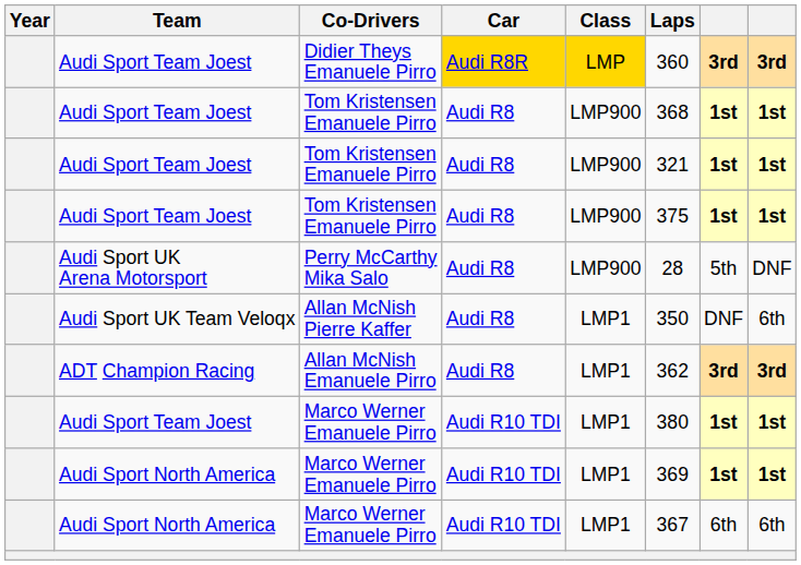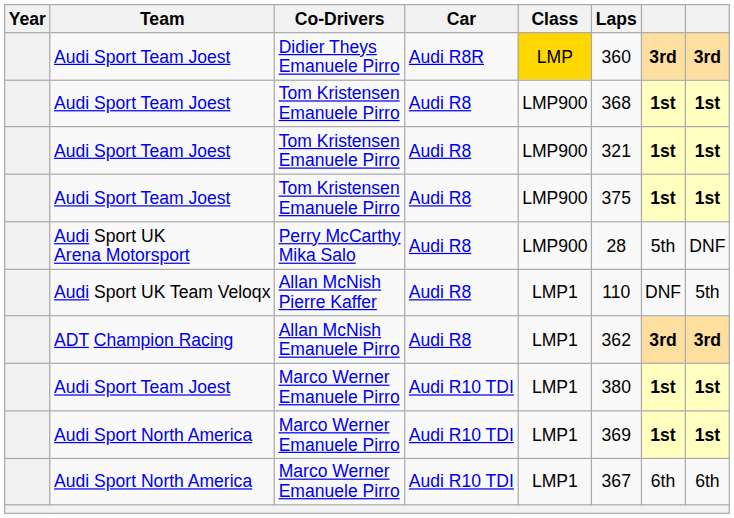 <table class="wikitable" style="text-align:center; font-size:90%">
 <tr>
 <th>Year</th>
 <th>Team</th>
 <th>Co-Drivers</th>
 <th>Car</th>
 <th>Class</th>
 <th>Laps</th>
 <th></th>
 <th></th>
 </tr>
 <tr>
 <th></th>
 <td align="left" nowrap> <a href='#'>Audi Sport Team Joest</a></td>
 <td align="left" nowrap> <a href='#'>Didier Theys</a><br> <a href='#'>Emanuele Pirro</a></td>
-<td align="left" nowrap style="background: gold;"><a href='#'>Audi R8R</a></td>
+<td align="left" nowrap><a href='#'>Audi R8R</a></td>
 <td style="background: gold;">LMP</td>
 <td>360</td>
 <td style="background:#FFDF9F;"><strong>3rd</strong></td>
 <td style="background:#FFDF9F;"><strong>3rd</strong></td>
 </tr>
 <tr>
 <th></th>
 <td align="left" nowrap> <a href='#'>Audi Sport Team Joest</a></td>
 <td align="left" nowrap> <a href='#'>Tom Kristensen</a><br> <a href='#'>Emanuele Pirro</a></td>
 <td align="left" nowrap><a href='#'>Audi R8</a></td>
 <td>LMP900</td>
 <td>368</td>
 <td style="background:#FFFFBF;"><strong>1st</strong></td>
 <td style="background:#FFFFBF;"><strong>1st</strong></td>
 </tr>
 <tr>
 <th></th>
 <td align="left" nowrap> <a href='#'>Audi Sport Team Joest</a></td>
 <td align="left" nowrap> <a href='#'>Tom Kristensen</a><br> <a href='#'>Emanuele Pirro</a></td>
 <td align="left" nowrap><a href='#'>Audi R8</a></td>
 <td>LMP900</td>
 <td>321</td>
 <td style="background:#FFFFBF;"><strong>1st</strong></td>
 <td style="background:#FFFFBF;"><strong>1st</strong></td>
 </tr>
 <tr>
 <th></th>
 <td align="left" nowrap> <a href='#'>Audi Sport Team Joest</a></td>
 <td align="left" nowrap> <a href='#'>Tom Kristensen</a><br> <a href='#'>Emanuele Pirro</a></td>
 <td align="left" nowrap><a href='#'>Audi R8</a></td>
 <td>LMP900</td>
 <td>375</td>
 <td style="background:#FFFFBF;"><strong>1st</strong></td>
 <td style="background:#FFFFBF;"><strong>1st</strong></td>
 </tr>
 <tr>
 <th></th>
 <td align="left" nowrap> <a href='#'>Audi</a> Sport UK<br> <a href='#'>Arena Motorsport</a></td>
 <td align="left" nowrap> <a href='#'>Perry McCarthy</a><br> <a href='#'>Mika Salo</a></td>
 <td align="left" nowrap><a href='#'>Audi R8</a></td>
 <td>LMP900</td>
 <td>28</td>
 <td>5th</td>
 <td>DNF</td>
 </tr>
 <tr>
 <th></th>
 <td align="left" nowrap> <a href='#'>Audi</a> Sport UK Team Veloqx</td>
 <td align="left" nowrap> <a href='#'>Allan McNish</a><br> <a href='#'>Pierre Kaffer</a></td>
 <td align="left" nowrap><a href='#'>Audi R8</a></td>
 <td>LMP1</td>
-<td>350</td>
+<td>110</td>
 <td>DNF</td>
-<td>6th</td>
+<td>5th</td>
 </tr>
 <tr>
 <th></th>
 <td align="left" nowrap> <a href='#'>ADT</a> <a href='#'>Champion Racing</a></td>
 <td align="left" nowrap> <a href='#'>Allan McNish</a><br> <a href='#'>Emanuele Pirro</a></td>
 <td align="left" nowrap><a href='#'>Audi R8</a></td>
 <td>LMP1</td>
 <td>362</td>
 <td style="background:#FFDF9F;"><strong>3rd</strong></td>
 <td style="background:#FFDF9F;"><strong>3rd</strong></td>
 </tr>
 <tr>
 <th></th>
 <td align="left" nowrap> <a href='#'>Audi Sport Team Joest</a></td>
 <td align="left" nowrap> <a href='#'>Marco Werner</a><br> <a href='#'>Emanuele Pirro</a></td>
 <td align="left" nowrap><a href='#'>Audi R10 TDI</a></td>
 <td>LMP1</td>
 <td>380</td>
 <td style="background:#FFFFBF;"><strong>1st</strong></td>
 <td style="background:#FFFFBF;"><strong>1st</strong></td>
 </tr>
 <tr>
 <th></th>
 <td align="left" nowrap> <a href='#'>Audi Sport North America</a></td>
 <td align="left" nowrap> <a href='#'>Marco Werner</a><br> <a href='#'>Emanuele Pirro</a></td>
 <td align="left" nowrap><a href='#'>Audi R10 TDI</a></td>
 <td>LMP1</td>
 <td>369</td>
 <td style="background:#FFFFBF;"><strong>1st</strong></td>
 <td style="background:#FFFFBF;"><strong>1st</strong></td>
 </tr>
 <tr>
 <th></th>
 <td align="left" nowrap> <a href='#'>Audi Sport North America</a></td>
 <td align="left" nowrap> <a href='#'>Marco Werner</a><br> <a href='#'>Emanuele Pirro</a></td>
 <td align="left" nowrap><a href='#'>Audi R10 TDI</a></td>
 <td>LMP1</td>
 <td>367</td>
 <td>6th</td>
 <td>6th</td>
 </tr>
 <tr>
 <th colspan="8"></th>
 </tr>
 </table>
